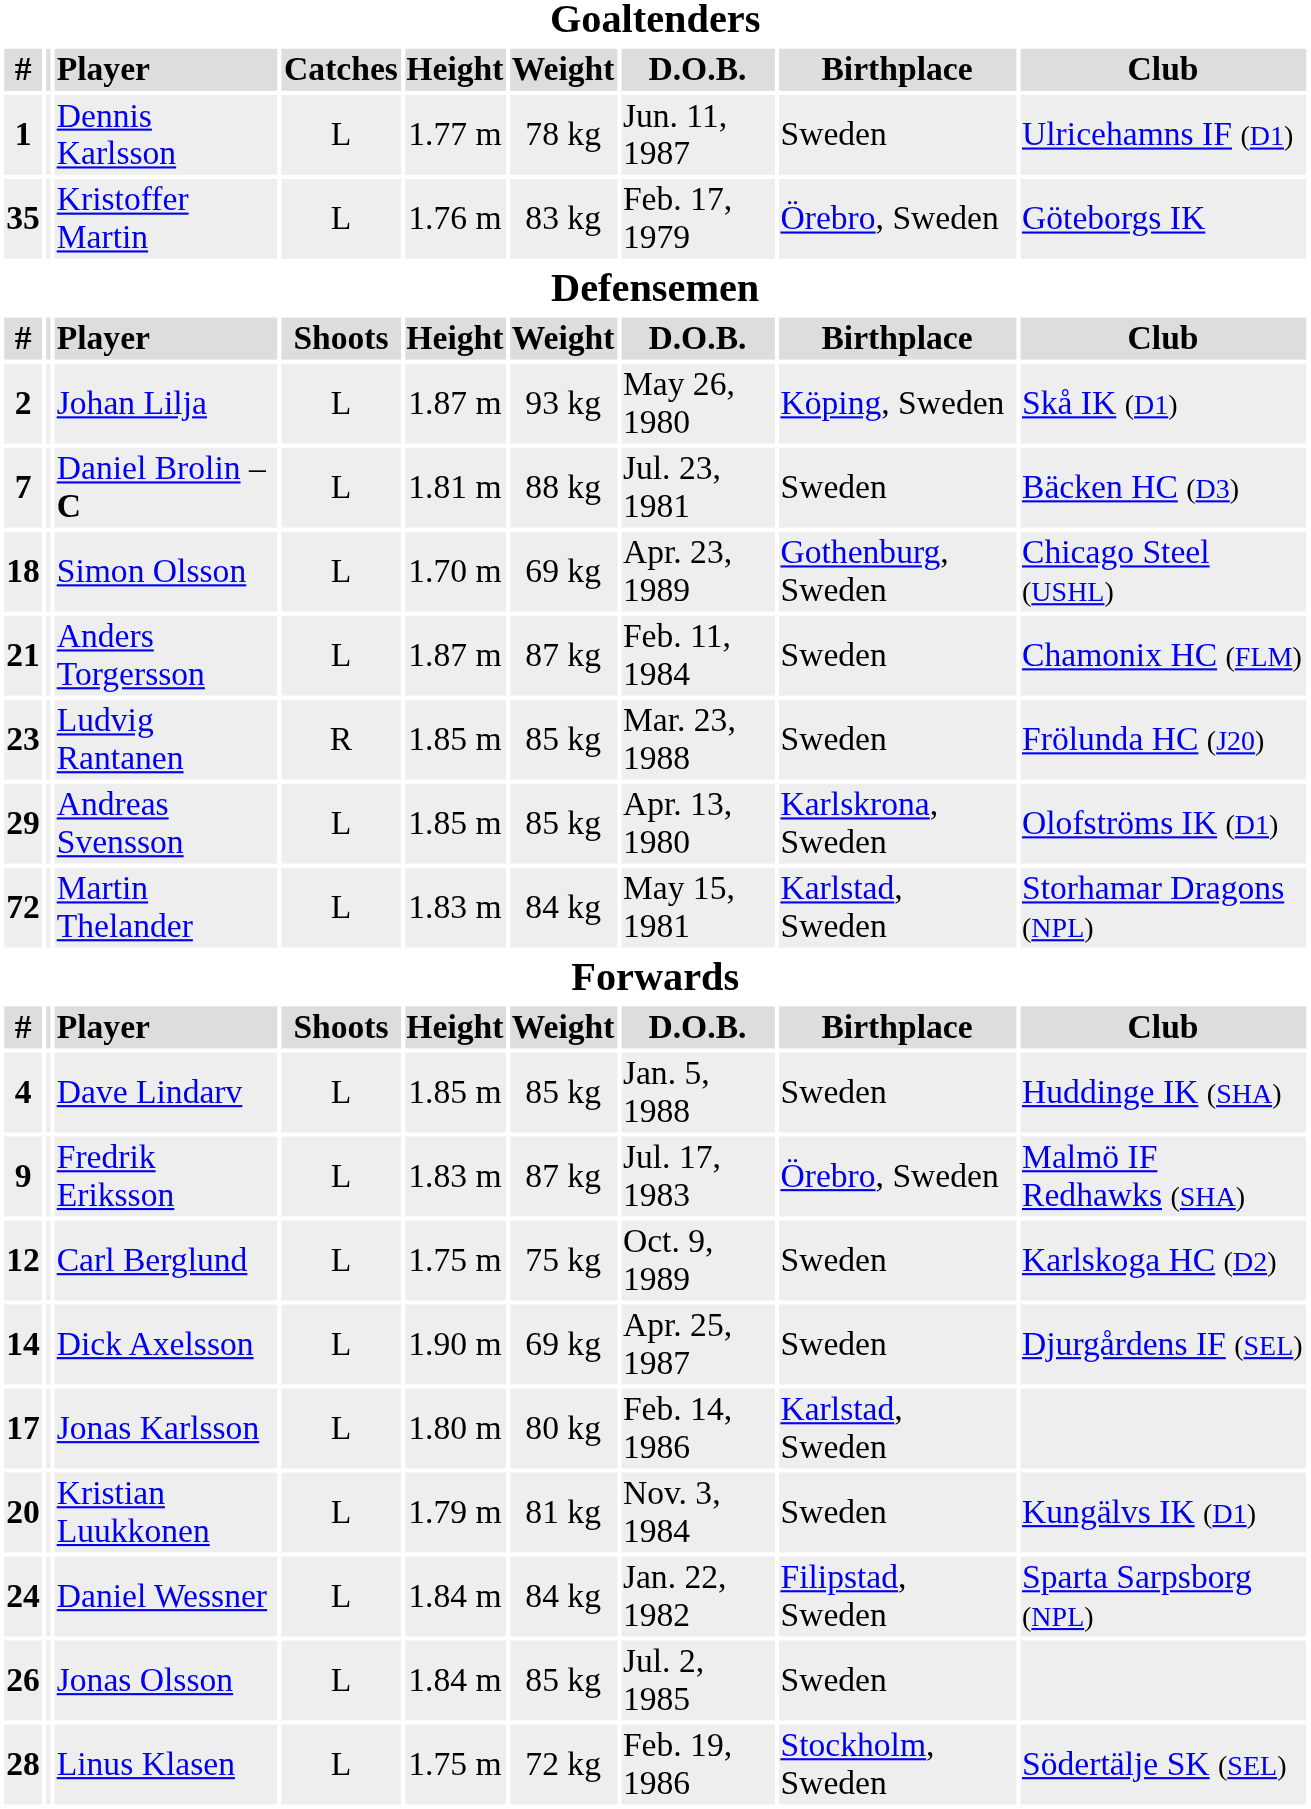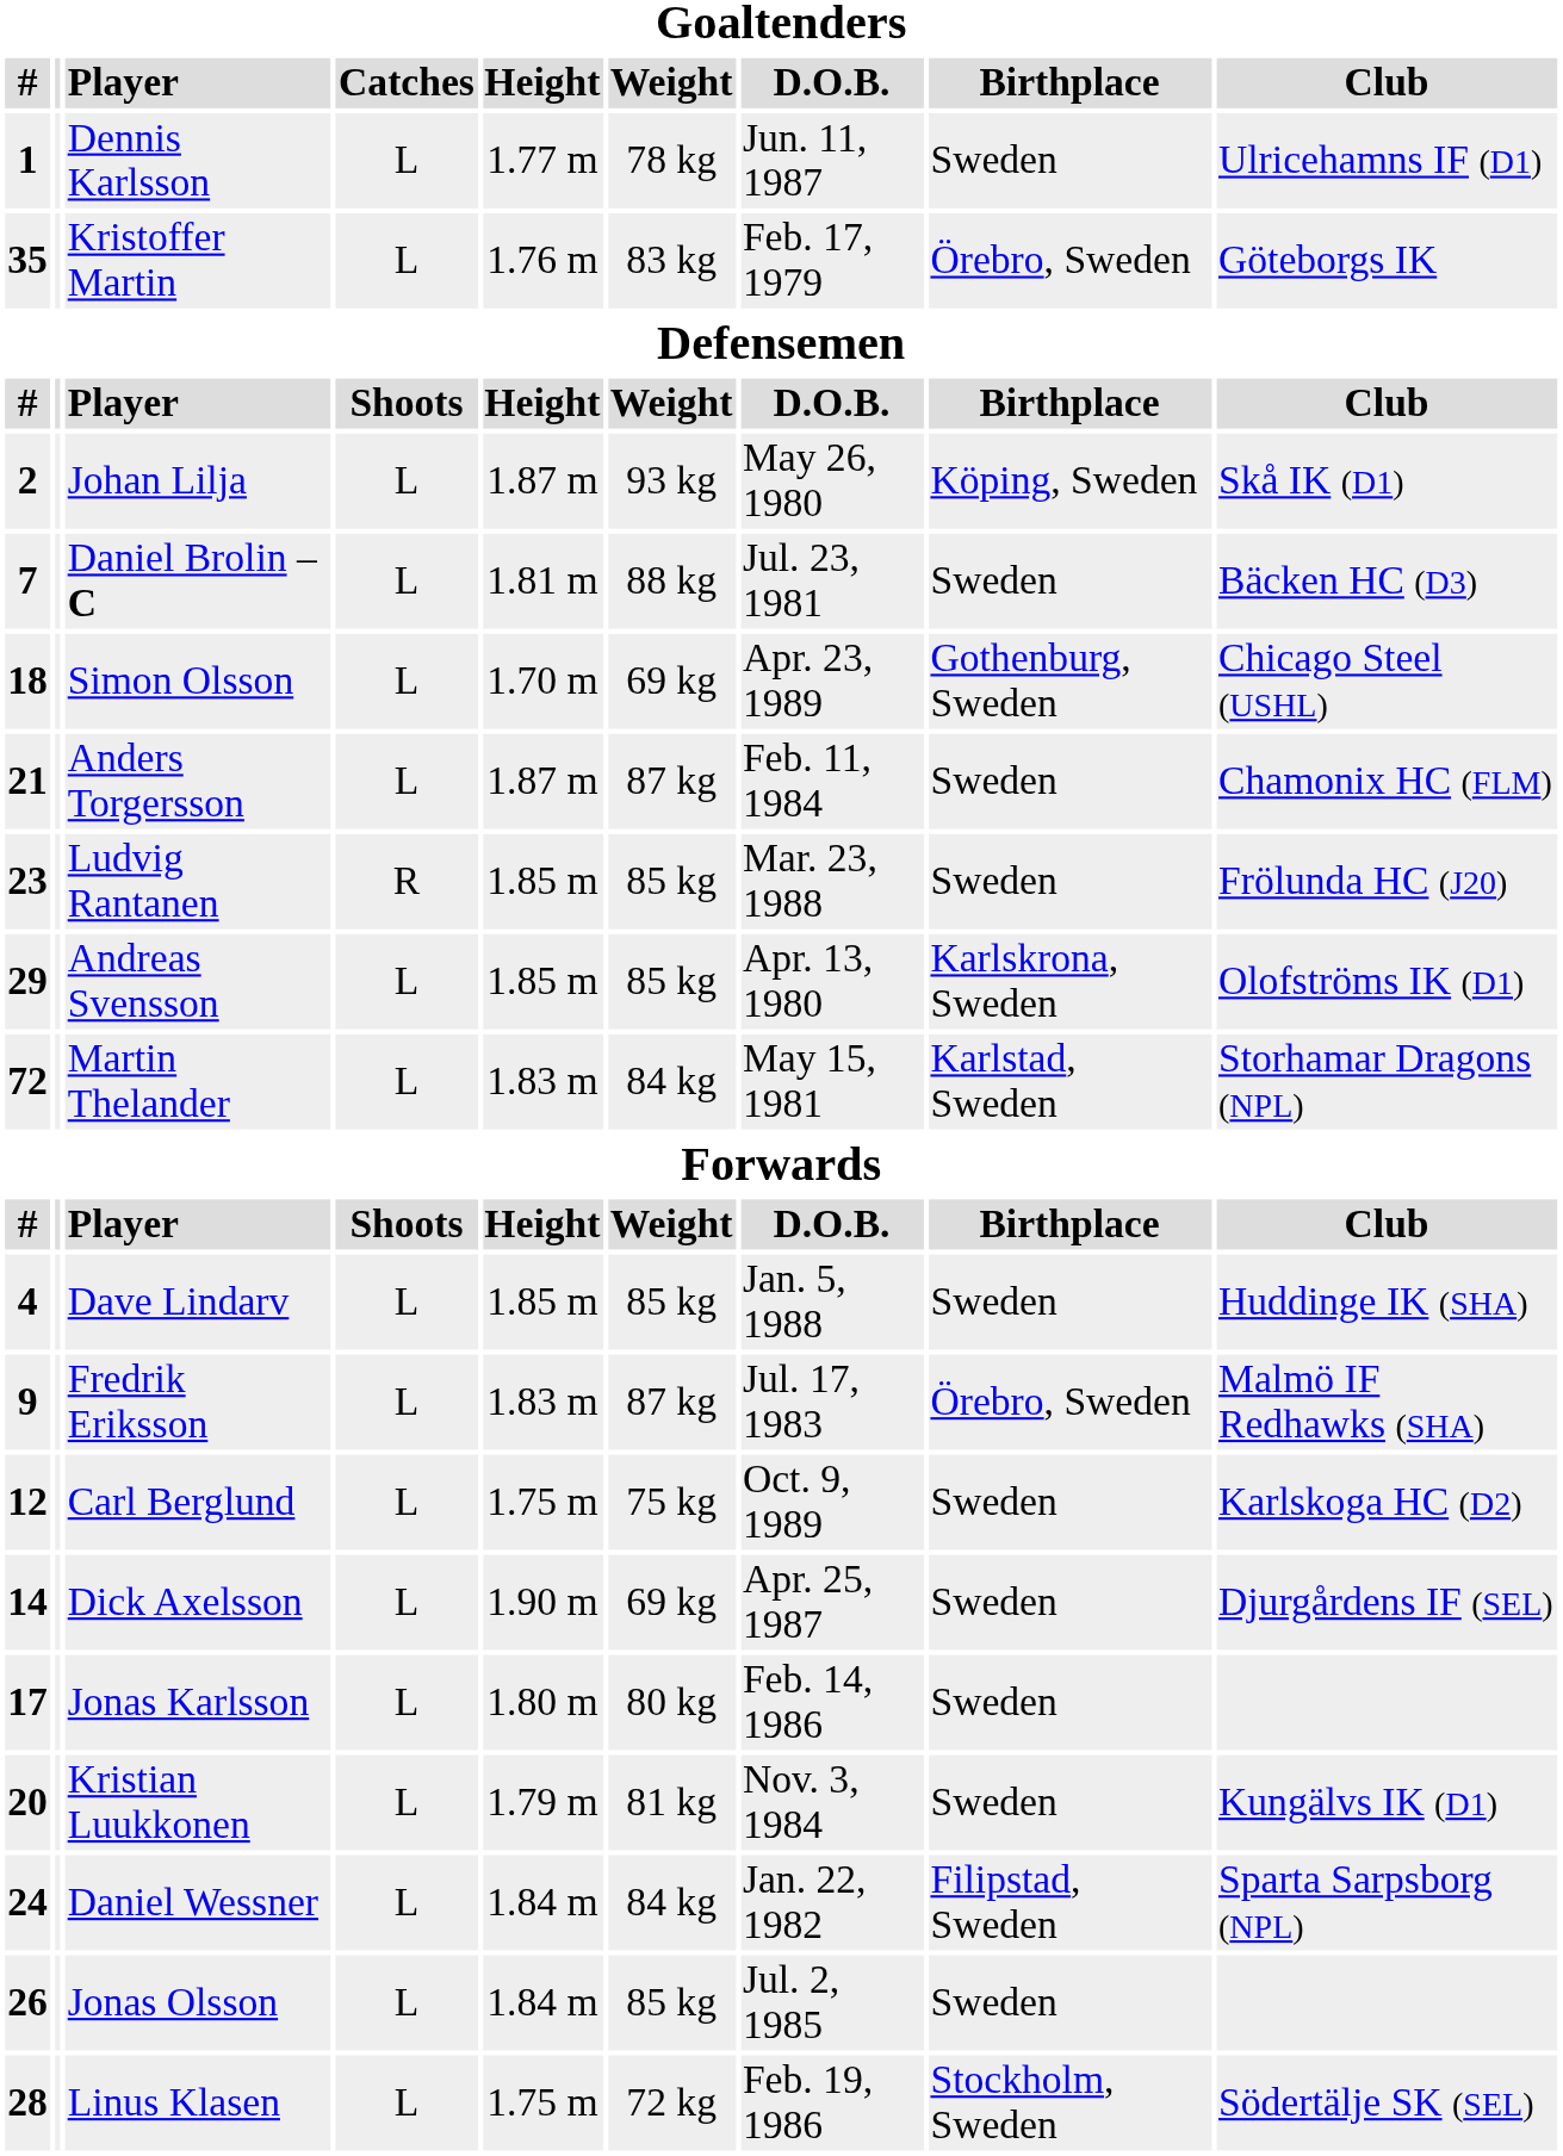 <table>
 <tr>
 <th colspan=9 style="text-align:center;"><big>Goaltenders</big></th>
 </tr>
 <tr bgcolor="#dddddd">
 <th>#</th>
 <th></th>
 <td align=left><strong>Player</strong></td>
 <th><strong>Catches</strong></th>
 <th><strong>Height</strong></th>
 <th><strong>Weight</strong></th>
 <th><strong>D.O.B.</strong></th>
 <th><strong>Birthplace</strong></th>
 <td align=center><strong>Club</strong></td>
 </tr>
 <tr bgcolor="#eeeeee">
 <td align=center><strong>1</strong></td>
 <td align=center></td>
 <td><a href='#'>Dennis Karlsson</a></td>
 <td align=center>L</td>
 <td align=center>1.77 m</td>
 <td align=center>78 kg</td>
 <td>Jun. 11, 1987</td>
 <td>Sweden</td>
 <td> <a href='#'>Ulricehamns IF</a> <small>(<a href='#'>D1</a>)</small></td>
 </tr>
 <tr bgcolor="#eeeeee">
 <td align=center><strong>35</strong></td>
 <td align=center></td>
 <td><a href='#'>Kristoffer Martin</a></td>
 <td align=center>L</td>
 <td align=center>1.76 m</td>
 <td align=center>83 kg</td>
 <td>Feb. 17, 1979</td>
 <td><a href='#'>Örebro</a>, Sweden</td>
 <td> <a href='#'>Göteborgs IK</a></td>
 </tr>
 <tr>
 <th colspan=9 style="text-align:center;"><big>Defensemen</big></th>
 </tr>
 <tr bgcolor="#dddddd">
 <th>#</th>
 <th></th>
 <td align=left><strong>Player</strong></td>
 <th><strong>Shoots</strong></th>
 <th><strong>Height</strong></th>
 <th><strong>Weight</strong></th>
 <th><strong>D.O.B.</strong></th>
 <th><strong>Birthplace</strong></th>
 <td align=center><strong>Club</strong></td>
 </tr>
 <tr bgcolor="#eeeeee">
 <td align=center><strong>2</strong></td>
 <td align=center></td>
 <td><a href='#'>Johan Lilja</a></td>
 <td align=center>L</td>
 <td align=center>1.87 m</td>
 <td align=center>93 kg</td>
 <td>May 26, 1980</td>
 <td><a href='#'>Köping</a>, Sweden</td>
 <td> <a href='#'>Skå IK</a> <small>(<a href='#'>D1</a>)</small></td>
 </tr>
 <tr bgcolor="#eeeeee">
 <td align=center><strong>7</strong></td>
 <td align=center></td>
 <td><a href='#'>Daniel Brolin</a> – <strong>C</strong></td>
 <td align=center>L</td>
 <td align=center>1.81 m</td>
 <td align=center>88 kg</td>
 <td>Jul. 23, 1981</td>
 <td>Sweden</td>
 <td> <a href='#'>Bäcken HC</a> <small>(<a href='#'>D3</a>)</small></td>
 </tr>
 <tr bgcolor="#eeeeee">
 <td align=center><strong>18</strong></td>
 <td align=center></td>
 <td><a href='#'>Simon Olsson</a></td>
 <td align=center>L</td>
 <td align=center>1.70 m</td>
 <td align=center>69 kg</td>
 <td>Apr. 23, 1989</td>
 <td><a href='#'>Gothenburg</a>, Sweden</td>
 <td> <a href='#'>Chicago Steel</a> <small>(<a href='#'>USHL</a>)</small></td>
 </tr>
 <tr bgcolor="#eeeeee">
 <td align=center><strong>21</strong></td>
 <td align=center></td>
 <td><a href='#'>Anders Torgersson</a></td>
 <td align=center>L</td>
 <td align=center>1.87 m</td>
 <td align=center>87 kg</td>
 <td>Feb. 11, 1984</td>
 <td>Sweden</td>
 <td> <a href='#'>Chamonix HC</a> <small>(<a href='#'>FLM</a>)</small></td>
 </tr>
 <tr bgcolor="#eeeeee">
 <td align=center><strong>23</strong></td>
 <td align=center></td>
 <td><a href='#'>Ludvig Rantanen</a></td>
 <td align=center>R</td>
 <td align=center>1.85 m</td>
 <td align=center>85 kg</td>
 <td>Mar. 23, 1988</td>
 <td>Sweden</td>
 <td> <a href='#'>Frölunda HC</a> <small>(<a href='#'>J20</a>)</small></td>
 </tr>
 <tr bgcolor="#eeeeee">
 <td align=center><strong>29</strong></td>
 <td align=center></td>
 <td><a href='#'>Andreas Svensson</a></td>
 <td align=center>L</td>
 <td align=center>1.85 m</td>
 <td align=center>85 kg</td>
 <td>Apr. 13, 1980</td>
 <td><a href='#'>Karlskrona</a>, Sweden</td>
 <td> <a href='#'>Olofströms IK</a> <small>(<a href='#'>D1</a>)</small></td>
 </tr>
 <tr bgcolor="#eeeeee">
 <td align=center><strong>72</strong></td>
 <td align=center></td>
 <td><a href='#'>Martin Thelander</a></td>
 <td align=center>L</td>
 <td align=center>1.83 m</td>
 <td align=center>84 kg</td>
 <td>May 15, 1981</td>
 <td><a href='#'>Karlstad</a>, Sweden</td>
 <td> <a href='#'>Storhamar Dragons</a> <small>(<a href='#'>NPL</a>)</small></td>
 </tr>
 <tr>
 <th colspan=9 style="text-align:center;"><big>Forwards</big></th>
 </tr>
 <tr bgcolor="#dddddd">
 <th>#</th>
 <th></th>
 <td align=left><strong>Player</strong></td>
 <th><strong>Shoots</strong></th>
 <th><strong>Height</strong></th>
 <th><strong>Weight</strong></th>
 <th><strong>D.O.B.</strong></th>
 <th><strong>Birthplace</strong></th>
 <td align=center><strong>Club</strong></td>
 </tr>
 <tr bgcolor="#eeeeee">
 <td align=center><strong>4</strong></td>
 <td align=center></td>
 <td><a href='#'>Dave Lindarv</a></td>
 <td align=center>L</td>
 <td align=center>1.85 m</td>
 <td align=center>85 kg</td>
 <td>Jan. 5, 1988</td>
 <td>Sweden</td>
 <td> <a href='#'>Huddinge IK</a> <small>(<a href='#'>SHA</a>)</small></td>
 </tr>
 <tr bgcolor="#eeeeee">
 <td align=center><strong>9</strong></td>
 <td align=center></td>
 <td><a href='#'>Fredrik Eriksson</a></td>
 <td align=center>L</td>
 <td align=center>1.83 m</td>
 <td align=center>87 kg</td>
 <td>Jul. 17, 1983</td>
 <td><a href='#'>Örebro</a>, Sweden</td>
 <td> <a href='#'>Malmö IF Redhawks</a> <small>(<a href='#'>SHA</a>)</small></td>
 </tr>
 <tr bgcolor="#eeeeee">
 <td align=center><strong>12</strong></td>
 <td align=center></td>
 <td><a href='#'>Carl Berglund</a></td>
 <td align=center>L</td>
 <td align=center>1.75 m</td>
 <td align=center>75 kg</td>
 <td>Oct. 9, 1989</td>
 <td>Sweden</td>
 <td> <a href='#'>Karlskoga HC</a> <small>(<a href='#'>D2</a>)</small></td>
 </tr>
 <tr bgcolor="#eeeeee">
 <td align=center><strong>14</strong></td>
 <td align=center></td>
 <td><a href='#'>Dick Axelsson</a></td>
 <td align=center>L</td>
 <td align=center>1.90 m</td>
 <td align=center>69 kg</td>
 <td>Apr. 25, 1987</td>
 <td>Sweden</td>
 <td> <a href='#'>Djurgårdens IF</a> <small>(<a href='#'>SEL</a>)</small></td>
 </tr>
 <tr bgcolor="#eeeeee">
 <td align=center><strong>17</strong></td>
 <td align=center></td>
 <td><a href='#'>Jonas Karlsson</a></td>
 <td align=center>L</td>
 <td align=center>1.80 m</td>
 <td align=center>80 kg</td>
 <td>Feb. 14, 1986</td>
-<td><a href='#'>Karlstad</a>, Sweden</td>
+<td>Sweden</td>
 <td></td>
 </tr>
 <tr bgcolor="#eeeeee">
 <td align=center><strong>20</strong></td>
 <td align=center></td>
 <td><a href='#'>Kristian Luukkonen</a></td>
 <td align=center>L</td>
 <td align=center>1.79 m</td>
 <td align=center>81 kg</td>
 <td>Nov. 3, 1984</td>
 <td>Sweden</td>
 <td> <a href='#'>Kungälvs IK</a> <small>(<a href='#'>D1</a>)</small></td>
 </tr>
 <tr bgcolor="#eeeeee">
 <td align=center><strong>24</strong></td>
 <td align=center></td>
 <td><a href='#'>Daniel Wessner</a></td>
 <td align=center>L</td>
 <td align=center>1.84 m</td>
 <td align=center>84 kg</td>
 <td>Jan. 22, 1982</td>
 <td><a href='#'>Filipstad</a>, Sweden</td>
 <td> <a href='#'>Sparta Sarpsborg</a> <small>(<a href='#'>NPL</a>)</small></td>
 </tr>
 <tr bgcolor="#eeeeee">
 <td align=center><strong>26</strong></td>
 <td align=center></td>
 <td><a href='#'>Jonas Olsson</a></td>
 <td align=center>L</td>
 <td align=center>1.84 m</td>
 <td align=center>85 kg</td>
 <td>Jul. 2, 1985</td>
 <td>Sweden</td>
 <td></td>
 </tr>
 <tr bgcolor="#eeeeee">
 <td align=center><strong>28</strong></td>
 <td align=center></td>
 <td><a href='#'>Linus Klasen</a></td>
 <td align=center>L</td>
 <td align=center>1.75 m</td>
 <td align=center>72 kg</td>
 <td>Feb. 19, 1986</td>
 <td><a href='#'>Stockholm</a>, Sweden</td>
 <td> <a href='#'>Södertälje SK</a> <small>(<a href='#'>SEL</a>)</small></td>
 </tr>
 </table>
